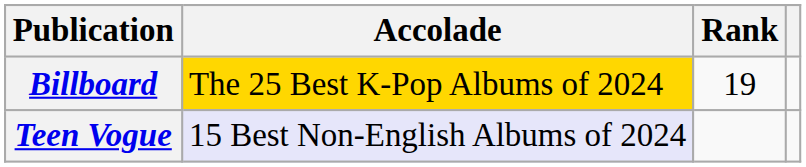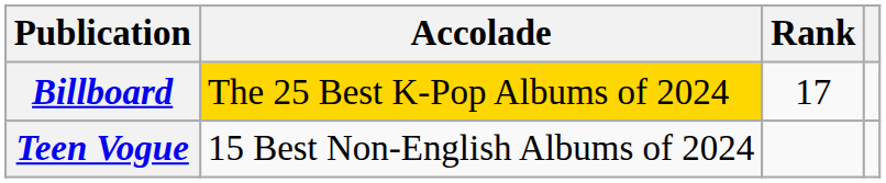 <table class="wikitable plainrowheaders" style="text-align:center">
 <tr>
 <th scope="col">Publication</th>
 <th scope="col">Accolade</th>
 <th scope="col">Rank</th>
 <th scope="col" class="unsortable"></th>
 </tr>
 <tr>
 <th scope="row"><em><a href='#'>Billboard</a></em></th>
 <td style="background: gold; text-align:left">The 25 Best K-Pop Albums of 2024</td>
-<td>19</td>
+<td>17</td>
 <td></td>
 </tr>
 <tr>
 <th scope="row"><em><a href='#'>Teen Vogue</a></em></th>
-<td style="background: lavender; text-align:left">15 Best Non-English Albums of 2024</td>
+<td style="text-align:left">15 Best Non-English Albums of 2024</td>
 <td></td>
 <td></td>
 </tr>
 </table>
